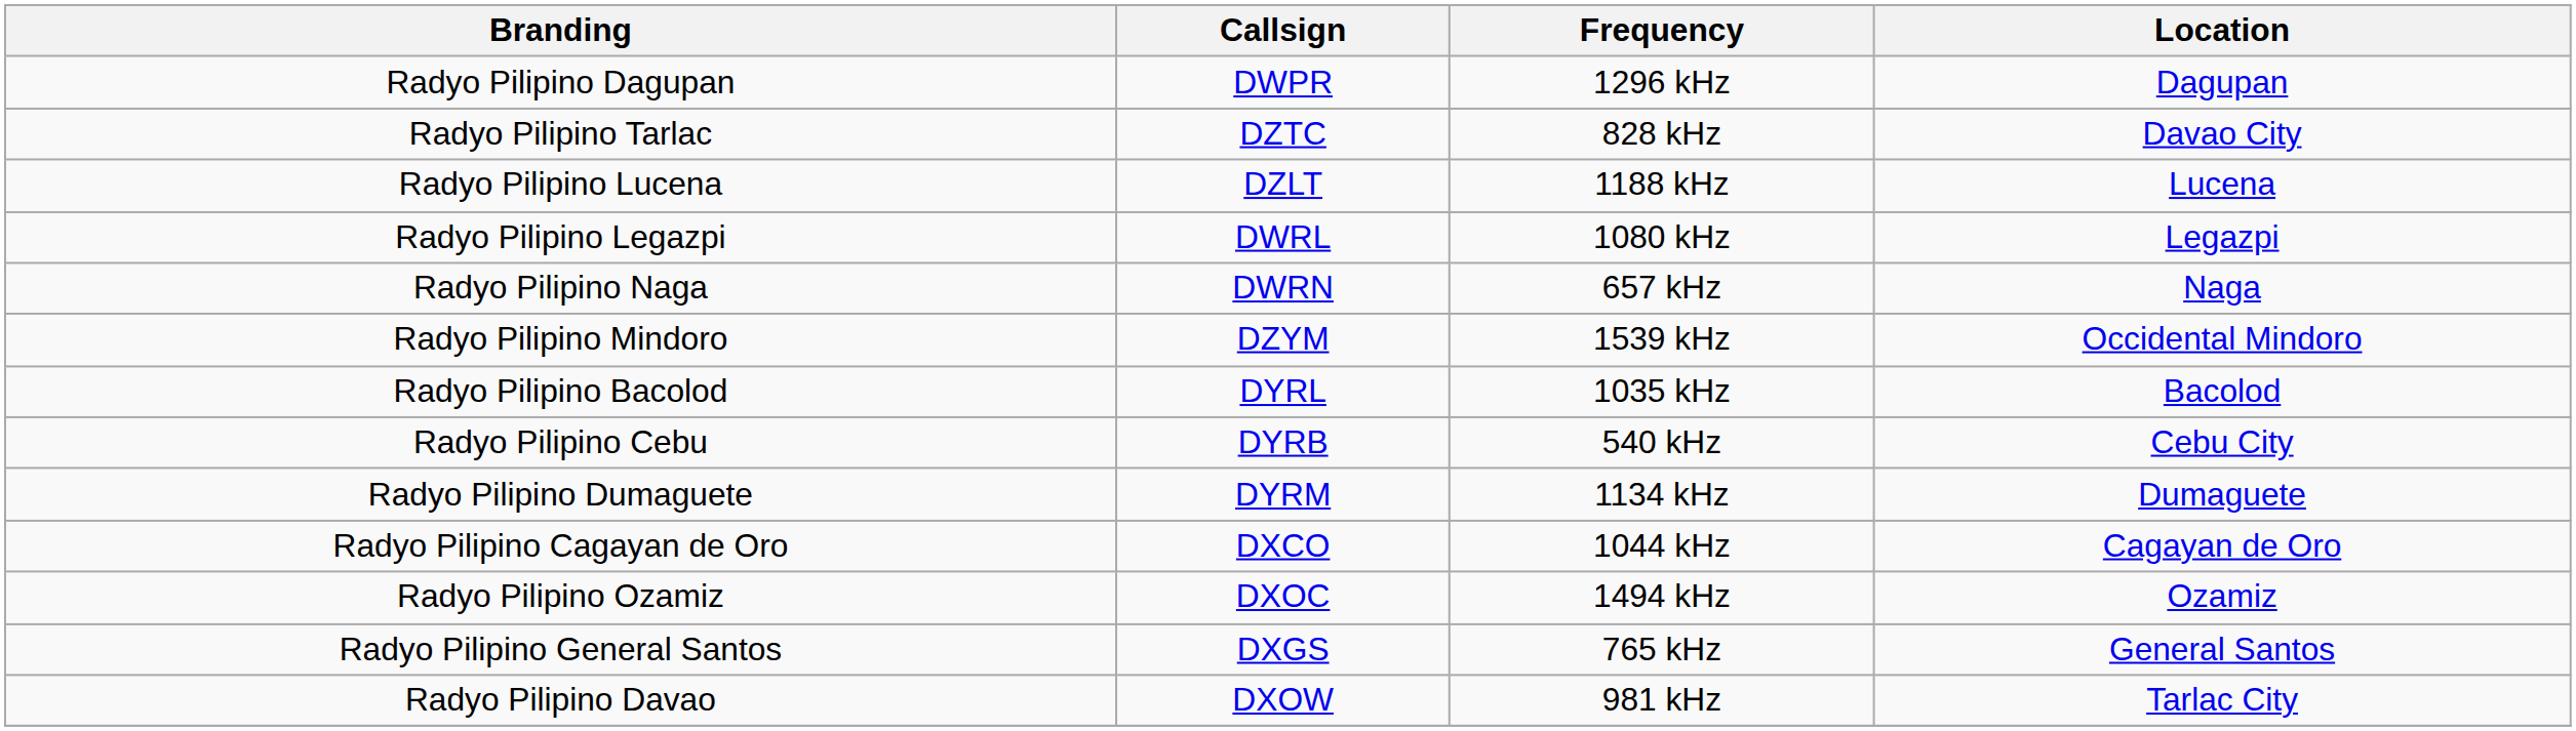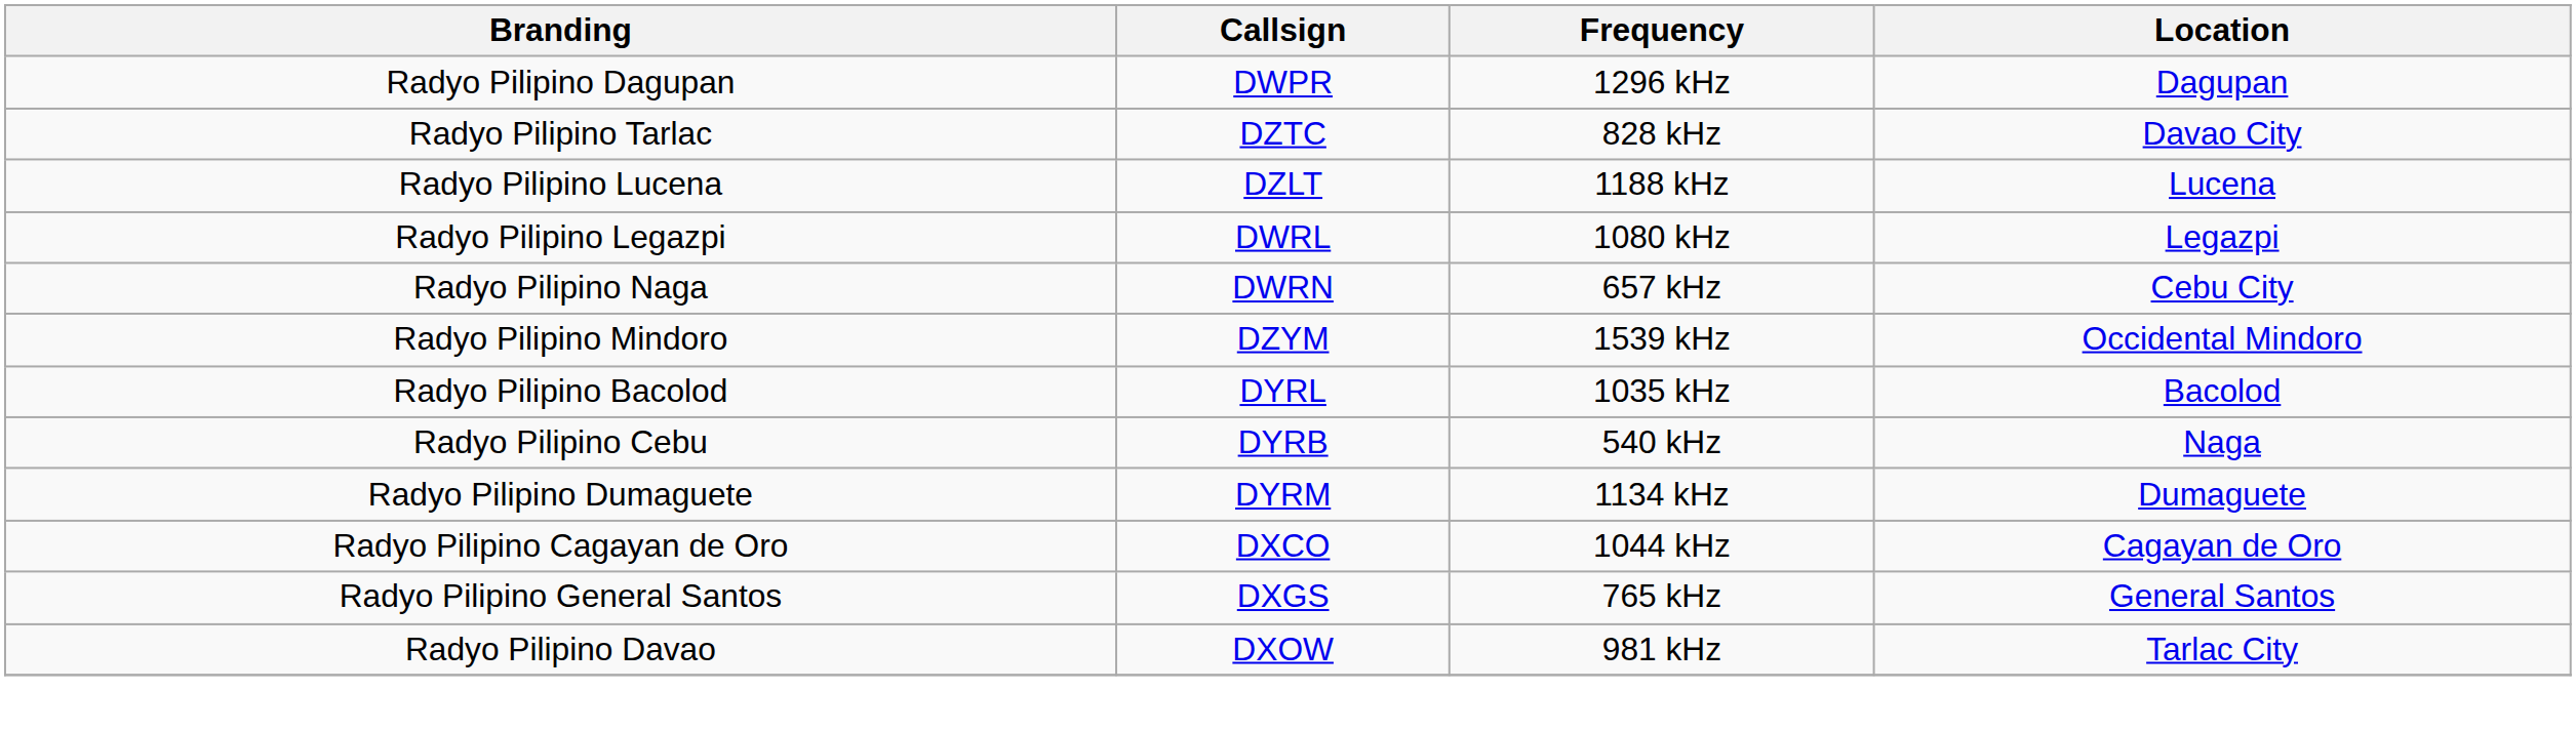 <table class="wikitable sortable" style="width:100%; text-align:center;">
 <tr>
 <th>Branding</th>
 <th>Callsign</th>
 <th>Frequency</th>
 <th>Location</th>
 </tr>
 <tr>
 <td>Radyo Pilipino Dagupan</td>
 <td><a href='#'>DWPR</a></td>
 <td>1296 kHz</td>
 <td><a href='#'>Dagupan</a></td>
 </tr>
 <tr>
 <td>Radyo Pilipino Tarlac</td>
 <td><a href='#'>DZTC</a></td>
 <td>828 kHz</td>
 <td><a href='#'>Davao City</a></td>
 </tr>
 <tr>
 <td>Radyo Pilipino Lucena</td>
 <td><a href='#'>DZLT</a></td>
 <td>1188 kHz</td>
 <td><a href='#'>Lucena</a></td>
 </tr>
 <tr>
 <td>Radyo Pilipino Legazpi</td>
 <td><a href='#'>DWRL</a></td>
 <td>1080 kHz</td>
 <td><a href='#'>Legazpi</a></td>
 </tr>
 <tr>
 <td>Radyo Pilipino Naga</td>
 <td><a href='#'>DWRN</a></td>
 <td>657 kHz</td>
-<td><a href='#'>Naga</a></td>
+<td><a href='#'>Cebu City</a></td>
 </tr>
 <tr>
 <td>Radyo Pilipino Mindoro</td>
 <td><a href='#'>DZYM</a></td>
 <td>1539 kHz</td>
 <td><a href='#'>Occidental Mindoro</a></td>
 </tr>
 <tr>
 <td>Radyo Pilipino Bacolod</td>
 <td><a href='#'>DYRL</a></td>
 <td>1035 kHz</td>
 <td><a href='#'>Bacolod</a></td>
 </tr>
 <tr>
 <td>Radyo Pilipino Cebu</td>
 <td><a href='#'>DYRB</a></td>
 <td>540 kHz</td>
-<td><a href='#'>Cebu City</a></td>
+<td><a href='#'>Naga</a></td>
 </tr>
 <tr>
 <td>Radyo Pilipino Dumaguete</td>
 <td><a href='#'>DYRM</a></td>
 <td>1134 kHz</td>
 <td><a href='#'>Dumaguete</a></td>
 </tr>
 <tr>
 <td>Radyo Pilipino Cagayan de Oro</td>
 <td><a href='#'>DXCO</a></td>
 <td>1044 kHz</td>
 <td><a href='#'>Cagayan de Oro</a></td>
-</tr>
-<tr>
-<td>Radyo Pilipino Ozamiz</td>
-<td><a href='#'>DXOC</a></td>
-<td>1494 kHz</td>
-<td><a href='#'>Ozamiz</a></td>
 </tr>
 <tr>
 <td>Radyo Pilipino General Santos</td>
 <td><a href='#'>DXGS</a></td>
 <td>765 kHz</td>
 <td><a href='#'>General Santos</a></td>
 </tr>
 <tr>
 <td>Radyo Pilipino Davao</td>
 <td><a href='#'>DXOW</a></td>
 <td>981 kHz</td>
 <td><a href='#'>Tarlac City</a></td>
 </tr>
 <tr>
 </tr>
 </table>
